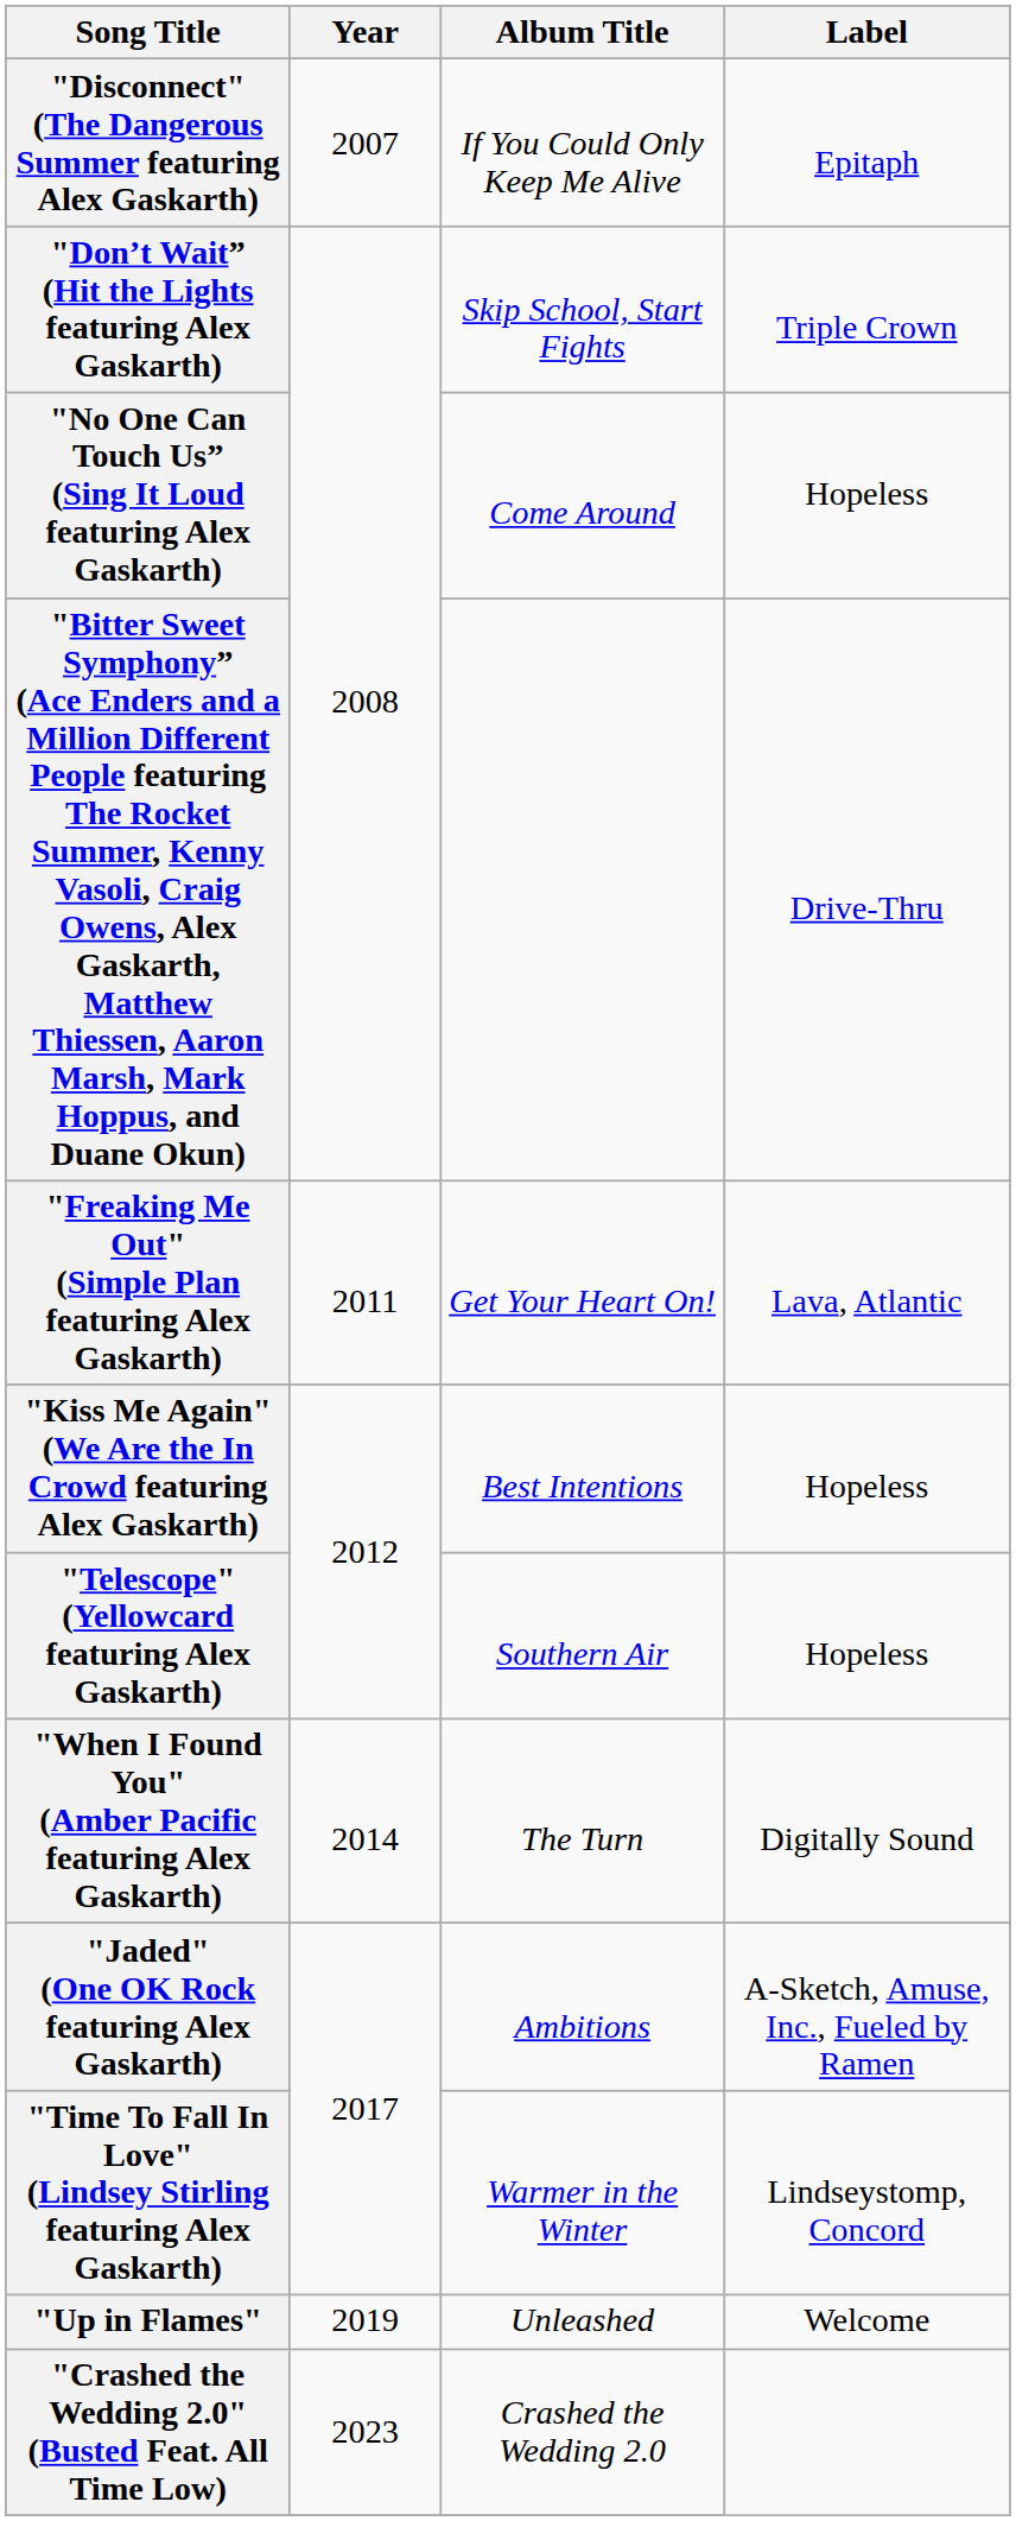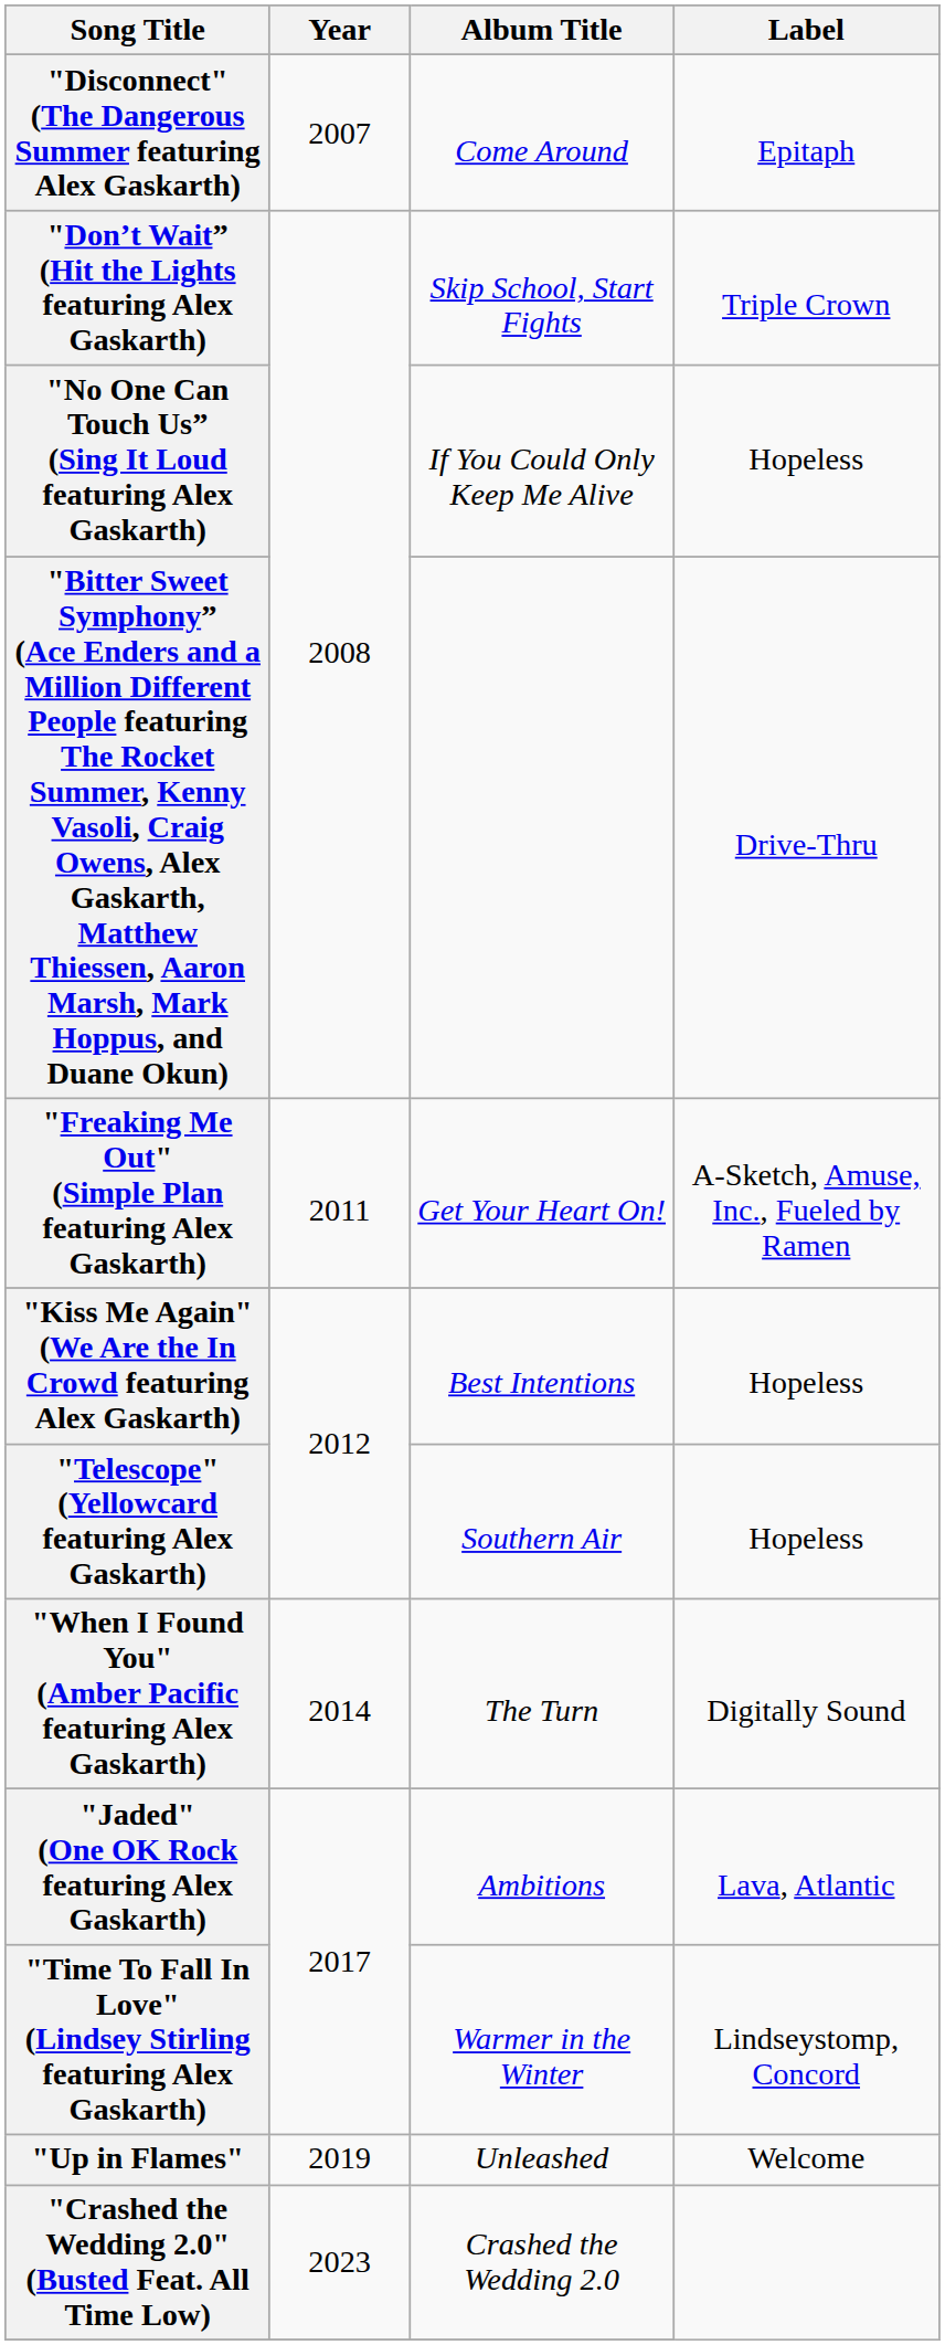 <table class="wikitable plainrowheaders" style="text-align:center;">
 <tr>
 <th scope="col" style="width:8em;">Song Title</th>
 <th scope="col" style="width:4em;">Year</th>
 <th scope="col" style="width:8em;">Album Title</th>
 <th scope="col" style="width:8em;">Label</th>
 </tr>
 <tr>
 <th scope="row">"Disconnect"<br><span>(<a href='#'>The Dangerous Summer</a> featuring Alex Gaskarth)</span></th>
 <td>2007</td>
-<td><br><em>If You Could Only Keep Me Alive</em></td>
+<td><br><em><a href='#'>Come Around</a></em></td>
 <td><br><a href='#'>Epitaph</a></td>
 </tr>
 <tr>
 <th scope="row">"<a href='#'>Don’t Wait</a>”<br><span>(<a href='#'>Hit the Lights</a> featuring Alex Gaskarth)</span></th>
 <td rowspan="3">2008</td>
 <td><br><em><a href='#'>Skip School, Start Fights</a></em></td>
 <td><br><a href='#'>Triple Crown</a></td>
 </tr>
 <tr>
 <th scope="row">"No One Can Touch Us”<br><span>(<a href='#'>Sing It Loud</a> featuring Alex Gaskarth)</span></th>
-<td><br><em><a href='#'>Come Around</a></em></td>
+<td><br><em>If You Could Only Keep Me Alive</em></td>
 <td>Hopeless</td>
 </tr>
 <tr>
 <th scope="row">"<a href='#'>Bitter Sweet Symphony</a>”<br><span>(<a href='#'>Ace Enders and a Million Different People</a> featuring <a href='#'>The Rocket Summer</a>, <a href='#'>Kenny Vasoli</a>, <a href='#'>Craig Owens</a>, Alex Gaskarth, <a href='#'>Matthew Thiessen</a>, <a href='#'>Aaron Marsh</a>, <a href='#'>Mark Hoppus</a>, and Duane Okun)</span></th>
 <td></td>
 <td><br><a href='#'>Drive-Thru</a></td>
 </tr>
 <tr>
 <th scope="row">"<a href='#'>Freaking Me Out</a>"<br><span>(<a href='#'>Simple Plan</a> featuring Alex Gaskarth)</span></th>
 <td><br>2011</td>
 <td><br><em><a href='#'>Get Your Heart On!</a></em></td>
-<td><br><a href='#'>Lava</a>, <a href='#'>Atlantic</a></td>
+<td><br>A-Sketch, <a href='#'>Amuse, Inc.</a>, <a href='#'>Fueled by Ramen</a></td>
 </tr>
 <tr>
 <th scope="row">"Kiss Me Again"<br><span>(<a href='#'>We Are the In Crowd</a> featuring Alex Gaskarth)</span></th>
 <td rowspan="2">2012</td>
 <td><br><em><a href='#'>Best Intentions</a></em></td>
 <td><br>Hopeless</td>
 </tr>
 <tr>
 <th scope="row">"<a href='#'>Telescope</a>"<br><span>(<a href='#'>Yellowcard</a> featuring Alex Gaskarth)</span></th>
 <td><br><em><a href='#'>Southern Air</a></em></td>
 <td><br>Hopeless</td>
 </tr>
 <tr>
 <th scope="row">"When I Found You"<br><span>(<a href='#'>Amber Pacific</a> featuring Alex Gaskarth)</span></th>
 <td><br>2014</td>
 <td><br><em>The Turn</em></td>
 <td><br>Digitally Sound</td>
 </tr>
 <tr>
 <th scope="row">"Jaded"<br><span>(<a href='#'>One OK Rock</a> featuring Alex Gaskarth)</span></th>
 <td rowspan="2">2017</td>
 <td><br><em><a href='#'>Ambitions</a></em></td>
-<td><br>A-Sketch, <a href='#'>Amuse, Inc.</a>, <a href='#'>Fueled by Ramen</a></td>
+<td><br><a href='#'>Lava</a>, <a href='#'>Atlantic</a></td>
 </tr>
 <tr>
 <th scope="row">"Time To Fall In Love"<br><span>(<a href='#'>Lindsey Stirling</a> featuring Alex Gaskarth)</span></th>
 <td><br><em><a href='#'>Warmer in the Winter</a></em></td>
 <td><br>Lindseystomp, <a href='#'>Concord</a></td>
 </tr>
 <tr>
 <th scope="row">"Up in Flames" </th>
 <td>2019</td>
 <td><em>Unleashed</em></td>
 <td>Welcome</td>
 </tr>
 <tr>
 <th scope="row">"Crashed the Wedding 2.0" (<a href='#'>Busted</a> Feat. All Time Low)</th>
 <td>2023</td>
 <td><em>Crashed the Wedding 2.0</em></td>
 </tr>
 <tr>
 </tr>
 </table>
